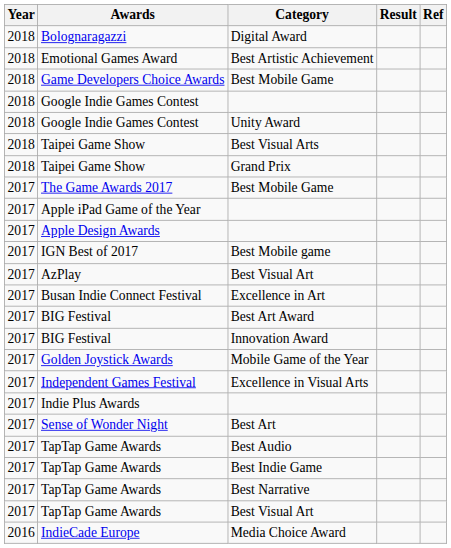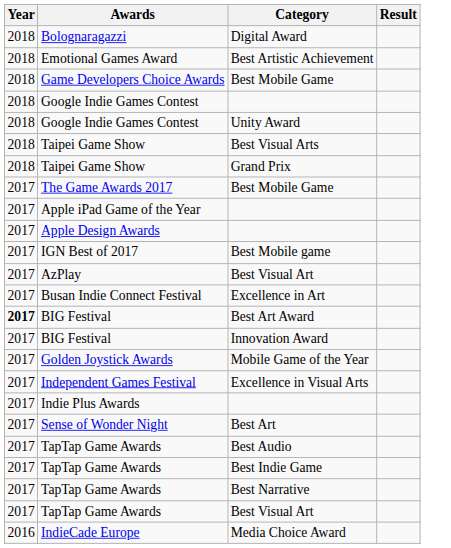 <table class="wikitable">
 <tr>
 <th>Year</th>
 <th>Awards</th>
 <th>Category</th>
 <th>Result</th>
-<th>Ref</th>
 </tr>
 <tr>
 <td>2018</td>
 <td><a href='#'>Bolognaragazzi</a></td>
 <td>Digital Award</td>
-<td></td>
 <td></td>
 </tr>
 <tr>
 <td>2018</td>
 <td>Emotional Games Award</td>
 <td>Best Artistic Achievement</td>
 <td></td>
-<td></td>
 </tr>
 <tr>
 <td>2018</td>
 <td><a href='#'>Game Developers Choice Awards</a></td>
 <td>Best Mobile Game</td>
 <td></td>
-<td></td>
 </tr>
 <tr>
 <td>2018</td>
 <td>Google Indie Games Contest</td>
-<td></td>
 <td></td>
 <td></td>
 </tr>
 <tr>
 <td>2018</td>
 <td>Google Indie Games Contest</td>
 <td>Unity Award</td>
 <td></td>
-<td></td>
 </tr>
 <tr>
 <td>2018</td>
 <td>Taipei Game Show</td>
 <td>Best Visual Arts</td>
-<td></td>
 <td></td>
 </tr>
 <tr>
 <td>2018</td>
 <td>Taipei Game Show</td>
 <td>Grand Prix</td>
 <td></td>
-<td></td>
 </tr>
 <tr>
 <td rowspan="1" style="text-align:center;">2017</td>
 <td rowspan="1"><a href='#'>The Game Awards 2017</a></td>
 <td>Best Mobile Game</td>
 <td></td>
-<td rowspan="1" style="text-align:center;"></td>
 </tr>
 <tr>
 <td>2017</td>
 <td>Apple iPad Game of the Year</td>
-<td></td>
 <td></td>
 <td></td>
 </tr>
 <tr>
 <td>2017</td>
 <td><a href='#'>Apple Design Awards</a></td>
 <td></td>
 <td></td>
-<td></td>
 </tr>
 <tr>
 <td>2017</td>
 <td>IGN Best of 2017</td>
 <td>Best Mobile game</td>
-<td></td>
 <td></td>
 </tr>
 <tr>
 <td>2017</td>
 <td>AzPlay</td>
 <td>Best Visual Art</td>
 <td></td>
-<td></td>
 </tr>
 <tr>
 <td>2017</td>
 <td>Busan Indie Connect Festival</td>
 <td>Excellence in Art</td>
 <td></td>
-<td></td>
 </tr>
 <tr>
-<td>2017</td>
+<td><strong>2017</strong></td>
 <td>BIG Festival</td>
 <td>Best Art Award</td>
-<td></td>
 <td></td>
 </tr>
 <tr>
 <td>2017</td>
 <td>BIG Festival</td>
 <td>Innovation Award</td>
 <td></td>
-<td></td>
 </tr>
 <tr>
 <td>2017</td>
 <td><a href='#'>Golden Joystick Awards</a></td>
 <td>Mobile Game of the Year</td>
-<td></td>
 <td></td>
 </tr>
 <tr>
 <td>2017</td>
 <td><a href='#'>Independent Games Festival</a></td>
 <td>Excellence in Visual Arts</td>
 <td></td>
-<td></td>
 </tr>
 <tr>
 <td>2017</td>
 <td>Indie Plus Awards</td>
-<td></td>
 <td></td>
 <td></td>
 </tr>
 <tr>
 <td>2017</td>
 <td><a href='#'>Sense of Wonder Night</a></td>
 <td>Best Art</td>
 <td></td>
-<td></td>
 </tr>
 <tr>
 <td>2017</td>
 <td>TapTap Game Awards</td>
 <td>Best Audio</td>
-<td></td>
 <td></td>
 </tr>
 <tr>
 <td>2017</td>
 <td>TapTap Game Awards</td>
 <td>Best Indie Game</td>
 <td></td>
-<td></td>
 </tr>
 <tr>
 <td>2017</td>
 <td>TapTap Game Awards</td>
 <td>Best Narrative</td>
-<td></td>
 <td></td>
 </tr>
 <tr>
 <td>2017</td>
 <td>TapTap Game Awards</td>
 <td>Best Visual Art</td>
 <td></td>
-<td></td>
 </tr>
 <tr>
 <td>2016</td>
 <td><a href='#'>IndieCade Europe</a></td>
 <td>Media Choice Award</td>
 <td></td>
-<td></td>
 </tr>
 </table>
